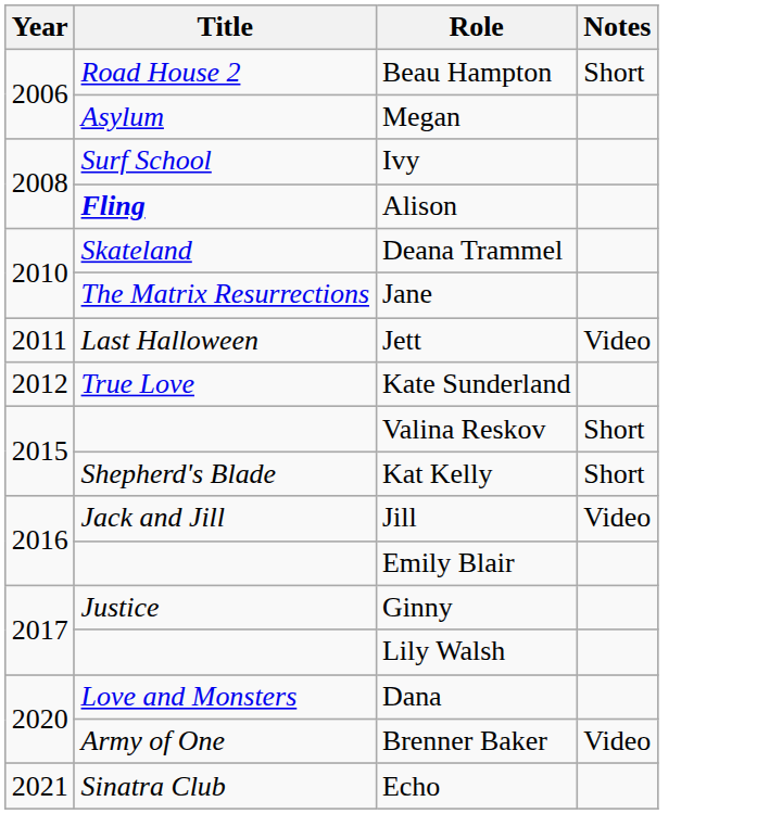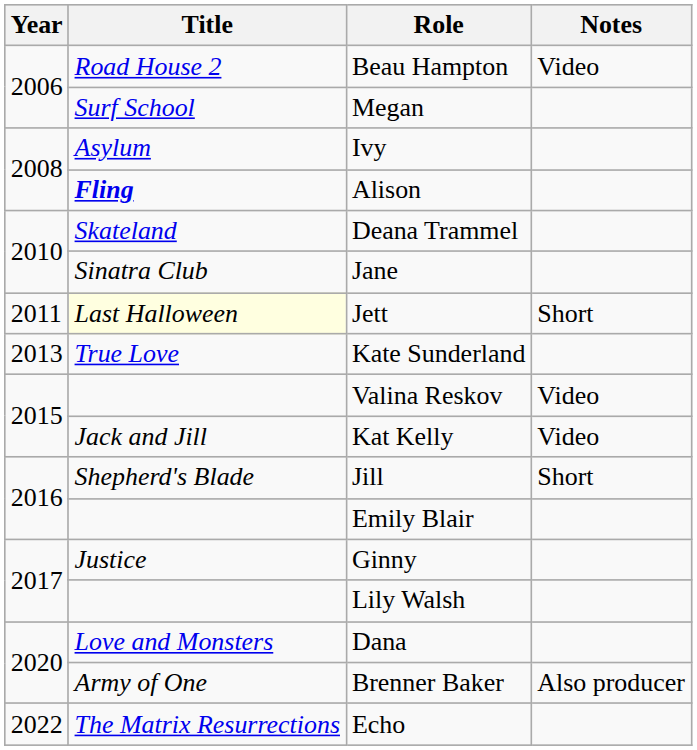 <table class="wikitable sortable">
 <tr>
 <th>Year</th>
 <th>Title</th>
 <th>Role</th>
 <th class="unsortable">Notes</th>
 </tr>
 <tr>
 <td rowspan="2">2006</td>
 <td><em><a href='#'>Road House 2</a></em></td>
 <td>Beau Hampton</td>
-<td>Short</td>
+<td>Video</td>
 </tr>
 <tr>
-<td><em><a href='#'>Asylum</a></em></td>
+<td><em><a href='#'>Surf School</a></em></td>
 <td>Megan</td>
 <td></td>
 </tr>
 <tr>
 <td rowspan="2">2008</td>
-<td><em><a href='#'>Surf School</a></em></td>
+<td><em><a href='#'>Asylum</a></em></td>
 <td>Ivy</td>
 <td></td>
 </tr>
 <tr>
 <td><strong><em><a href='#'>Fling</a></em></strong></td>
 <td>Alison</td>
 <td></td>
 </tr>
 <tr>
 <td rowspan="2">2010</td>
 <td><em><a href='#'>Skateland</a></em></td>
 <td>Deana Trammel</td>
 <td></td>
 </tr>
 <tr>
-<td><em><a href='#'>The Matrix Resurrections</a></em></td>
+<td><em>Sinatra Club</em></td>
 <td>Jane</td>
 <td></td>
 </tr>
 <tr>
 <td>2011</td>
-<td><em>Last Halloween</em></td>
+<td style="background: lightyellow;"><em>Last Halloween</em></td>
 <td>Jett</td>
-<td>Video</td>
+<td>Short</td>
 </tr>
 <tr>
-<td>2012</td>
+<td>2013</td>
 <td><em><a href='#'>True Love</a></em></td>
 <td>Kate Sunderland</td>
 <td></td>
 </tr>
 <tr>
 <td rowspan="2">2015</td>
 <td><em></em></td>
 <td>Valina Reskov</td>
-<td>Short</td>
+<td>Video</td>
 </tr>
 <tr>
-<td><em>Shepherd's Blade</em></td>
+<td><em>Jack and Jill</em></td>
 <td>Kat Kelly</td>
-<td>Short</td>
+<td>Video</td>
 </tr>
 <tr>
 <td rowspan="2">2016</td>
-<td><em>Jack and Jill</em></td>
+<td><em>Shepherd's Blade</em></td>
 <td>Jill</td>
-<td>Video</td>
+<td>Short</td>
 </tr>
 <tr>
 <td><em></em></td>
 <td>Emily Blair</td>
 <td></td>
 </tr>
 <tr>
 <td rowspan="2">2017</td>
 <td><em>Justice</em></td>
 <td>Ginny</td>
 <td></td>
 </tr>
 <tr>
 <td><em></em></td>
 <td>Lily Walsh</td>
 <td></td>
 </tr>
 <tr>
 <td rowspan="2">2020</td>
 <td><a href='#'><em>Love and Monsters</em></a></td>
 <td>Dana</td>
 <td></td>
 </tr>
 <tr>
 <td><em>Army of One</em></td>
 <td>Brenner Baker</td>
-<td>Video</td>
+<td>Also producer</td>
 </tr>
 <tr>
-<td>2021</td>
-<td><em>Sinatra Club</em></td>
+<td>2022</td>
+<td><em><a href='#'>The Matrix Resurrections</a></em></td>
 <td>Echo</td>
 <td></td>
 </tr>
 </table>
